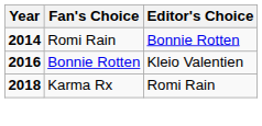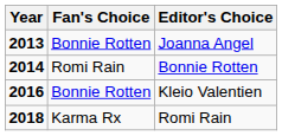 <table class="wikitable">
 <tr>
 <th>Year</th>
 <th>Fan's Choice</th>
 <th>Editor's Choice</th>
+</tr>
+<tr>
+<td><strong>2013</strong></td>
+<td><a href='#'>Bonnie Rotten</a></td>
+<td><a href='#'>Joanna Angel</a></td>
 </tr>
 <tr>
 <td><strong>2014</strong></td>
 <td>Romi Rain</td>
 <td><a href='#'>Bonnie Rotten</a></td>
 </tr>
 <tr>
 <td><strong>2016</strong></td>
 <td><a href='#'>Bonnie Rotten</a></td>
 <td>Kleio Valentien</td>
 </tr>
 <tr>
 <td><strong>2018</strong></td>
 <td>Karma Rx</td>
 <td>Romi Rain</td>
 </tr>
 </table>
